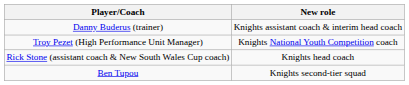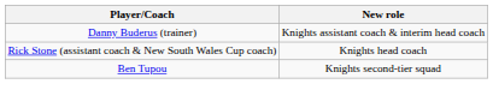 <table class="wikitable sortable" style="text-align: center; font-size:90%">
 <tr style="background:#efefef;">
 <th>Player/Coach</th>
 <th>New role</th>
 </tr>
 <tr>
 <td><a href='#'>Danny Buderus</a> (trainer)</td>
 <td>Knights assistant coach & interim head coach</td>
 </tr>
 <tr>
-<td><a href='#'>Troy Pezet</a> (High Performance Unit Manager)</td>
-<td>Knights <a href='#'>National Youth Competition</a> coach</td>
-</tr>
-<tr>
 <td><a href='#'>Rick Stone</a> (assistant coach & New South Wales Cup coach)</td>
 <td>Knights head coach</td>
 </tr>
 <tr>
 <td><a href='#'>Ben Tupou</a></td>
 <td>Knights second-tier squad</td>
 </tr>
 </table>
